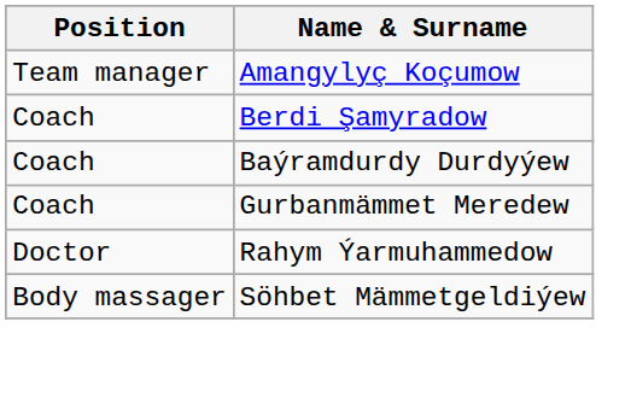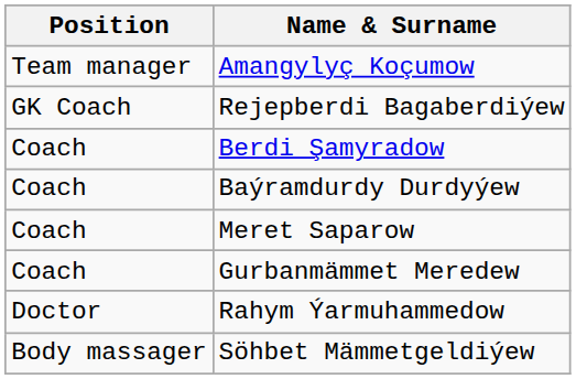 <table class="wikitable">
 <tr>
 <th>Position</th>
 <th>Name & Surname</th>
 </tr>
 <tr>
 <td>Team manager</td>
 <td> <a href='#'>Amangylyç Koçumow</a></td>
 </tr>
 <tr>
+<td>GK Coach</td>
+<td>  Rejepberdi Bagaberdiýew</td>
+</tr>
+<tr>
 <td>Coach</td>
 <td> <a href='#'>Berdi Şamyradow</a></td>
 </tr>
 <tr>
 <td>Coach</td>
 <td> Baýramdurdy Durdyýew</td>
+</tr>
+<tr>
+<td>Coach</td>
+<td> Meret Saparow</td>
 </tr>
 <tr>
 <td>Coach</td>
 <td> Gurbanmämmet Meredew</td>
 </tr>
 <tr>
 <td>Doctor</td>
 <td> Rahym Ýarmuhammedow</td>
 </tr>
 <tr>
 <td>Body massager</td>
 <td> Söhbet  Mämmetgeldiýew</td>
 </tr>
 </table>
